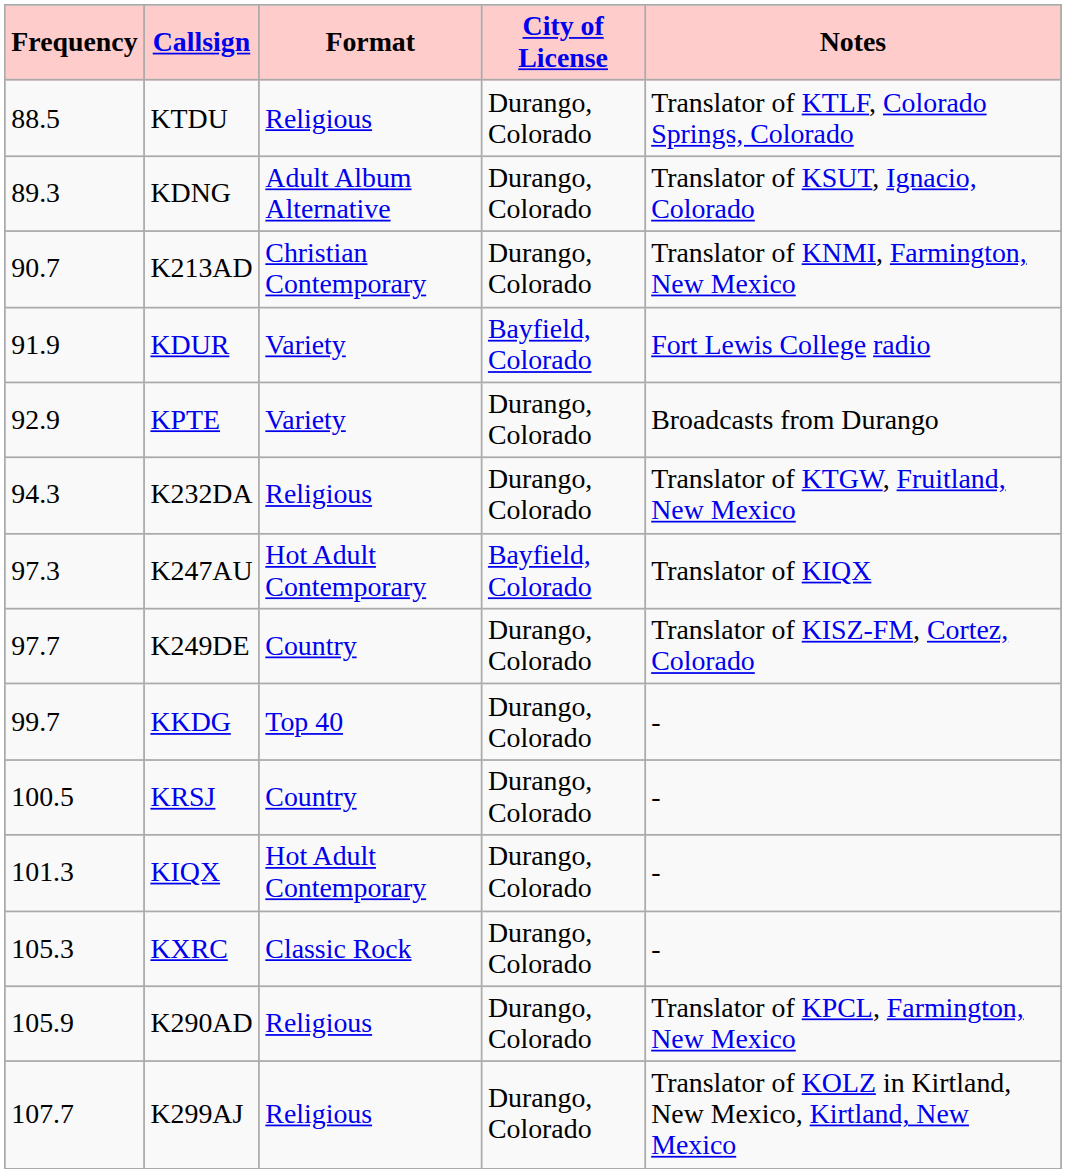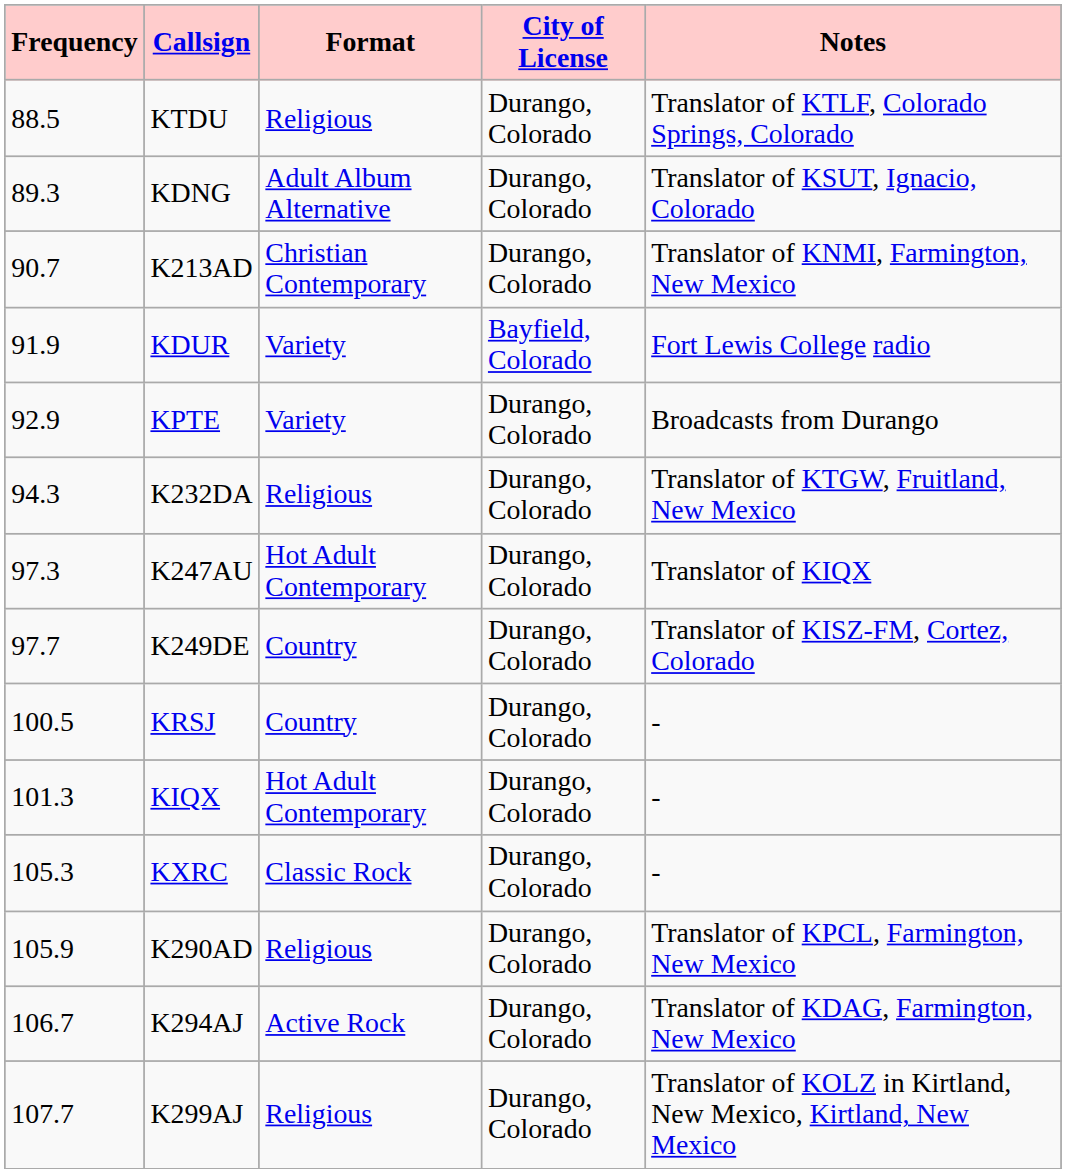 <table class="wikitable" border="1">
 <tr>
 <th style="background:#ffcccc;"><strong>Frequency</strong></th>
 <th style="background:#ffcccc;"><strong><a href='#'>Callsign</a></strong></th>
 <th style="background:#ffcccc;"><strong>Format</strong></th>
 <th style="background:#ffcccc;"><strong><a href='#'>City of License</a></strong></th>
 <th style="background:#ffcccc;"><strong>Notes</strong></th>
 </tr>
 <tr>
 <td>88.5</td>
 <td>KTDU</td>
 <td><a href='#'>Religious</a></td>
 <td>Durango, Colorado</td>
 <td>Translator of <a href='#'>KTLF</a>, <a href='#'>Colorado Springs, Colorado</a></td>
 </tr>
 <tr>
 <td>89.3</td>
 <td>KDNG</td>
 <td><a href='#'>Adult Album Alternative</a></td>
 <td>Durango, Colorado</td>
 <td>Translator of <a href='#'>KSUT</a>, <a href='#'>Ignacio, Colorado</a></td>
 </tr>
 <tr>
 <td>90.7</td>
 <td>K213AD</td>
 <td><a href='#'>Christian Contemporary</a></td>
 <td>Durango, Colorado</td>
 <td>Translator of <a href='#'>KNMI</a>, <a href='#'>Farmington, New Mexico</a></td>
 </tr>
 <tr>
 <td>91.9</td>
 <td><a href='#'>KDUR</a></td>
 <td><a href='#'>Variety</a></td>
 <td><a href='#'>Bayfield, Colorado</a></td>
 <td><a href='#'>Fort Lewis College</a> <a href='#'>radio</a></td>
 </tr>
 <tr>
 <td>92.9</td>
 <td><a href='#'>KPTE</a></td>
 <td><a href='#'>Variety</a></td>
 <td>Durango, Colorado</td>
 <td>Broadcasts from Durango</td>
 </tr>
 <tr>
 <td>94.3</td>
 <td>K232DA</td>
 <td><a href='#'>Religious</a></td>
 <td>Durango, Colorado</td>
 <td>Translator of <a href='#'>KTGW</a>, <a href='#'>Fruitland, New Mexico</a></td>
 </tr>
 <tr>
 <td>97.3</td>
 <td>K247AU</td>
 <td><a href='#'>Hot Adult Contemporary</a></td>
-<td><a href='#'>Bayfield, Colorado</a></td>
+<td>Durango, Colorado</td>
 <td>Translator of <a href='#'>KIQX</a></td>
 </tr>
 <tr>
 <td>97.7</td>
 <td>K249DE</td>
 <td><a href='#'>Country</a></td>
 <td>Durango, Colorado</td>
 <td>Translator of <a href='#'>KISZ-FM</a>, <a href='#'>Cortez, Colorado</a></td>
-</tr>
-<tr>
-<td>99.7</td>
-<td><a href='#'>KKDG</a></td>
-<td><a href='#'>Top 40</a></td>
-<td>Durango, Colorado</td>
-<td>-</td>
 </tr>
 <tr>
 <td>100.5</td>
 <td><a href='#'>KRSJ</a></td>
 <td><a href='#'>Country</a></td>
 <td>Durango, Colorado</td>
 <td>-</td>
 </tr>
 <tr>
 <td>101.3</td>
 <td><a href='#'>KIQX</a></td>
 <td><a href='#'>Hot Adult Contemporary</a></td>
 <td>Durango, Colorado</td>
 <td>-</td>
 </tr>
 <tr>
 <td>105.3</td>
 <td><a href='#'>KXRC</a></td>
 <td><a href='#'>Classic Rock</a></td>
 <td>Durango, Colorado</td>
 <td>-</td>
 </tr>
 <tr>
 <td>105.9</td>
 <td>K290AD</td>
 <td><a href='#'>Religious</a></td>
 <td>Durango, Colorado</td>
 <td>Translator of <a href='#'>KPCL</a>, <a href='#'>Farmington, New Mexico</a></td>
 </tr>
 <tr>
+<td>106.7</td>
+<td>K294AJ</td>
+<td><a href='#'>Active Rock</a></td>
+<td>Durango, Colorado</td>
+<td>Translator of <a href='#'>KDAG</a>, <a href='#'>Farmington, New Mexico</a></td>
+</tr>
+<tr>
 <td>107.7</td>
 <td>K299AJ</td>
 <td><a href='#'>Religious</a></td>
 <td>Durango, Colorado</td>
 <td>Translator of <a href='#'>KOLZ</a> in Kirtland, New Mexico, <a href='#'>Kirtland, New Mexico</a></td>
 </tr>
 <tr>
 </tr>
 </table>
